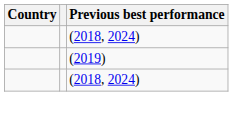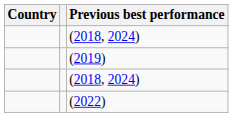 <table class="wikitable sortable" style="text-align:left;">
 <tr>
 <th>Country</th>
 <th></th>
 <th>Previous best performance</th>
 </tr>
 <tr>
 <td></td>
 <td align="center"></td>
 <td> (<a href='#'>2018</a>, <a href='#'>2024</a>)</td>
 </tr>
 <tr>
 <td></td>
 <td align="center"></td>
 <td> (<a href='#'>2019</a>)</td>
 </tr>
 <tr>
 <td></td>
 <td align="center"></td>
 <td> (<a href='#'>2018</a>, <a href='#'>2024</a>)</td>
 </tr>
+<tr>
+<td></td>
+<td align="center"></td>
+<td> (<a href='#'>2022</a>)</td>
+</tr>
 </table>
